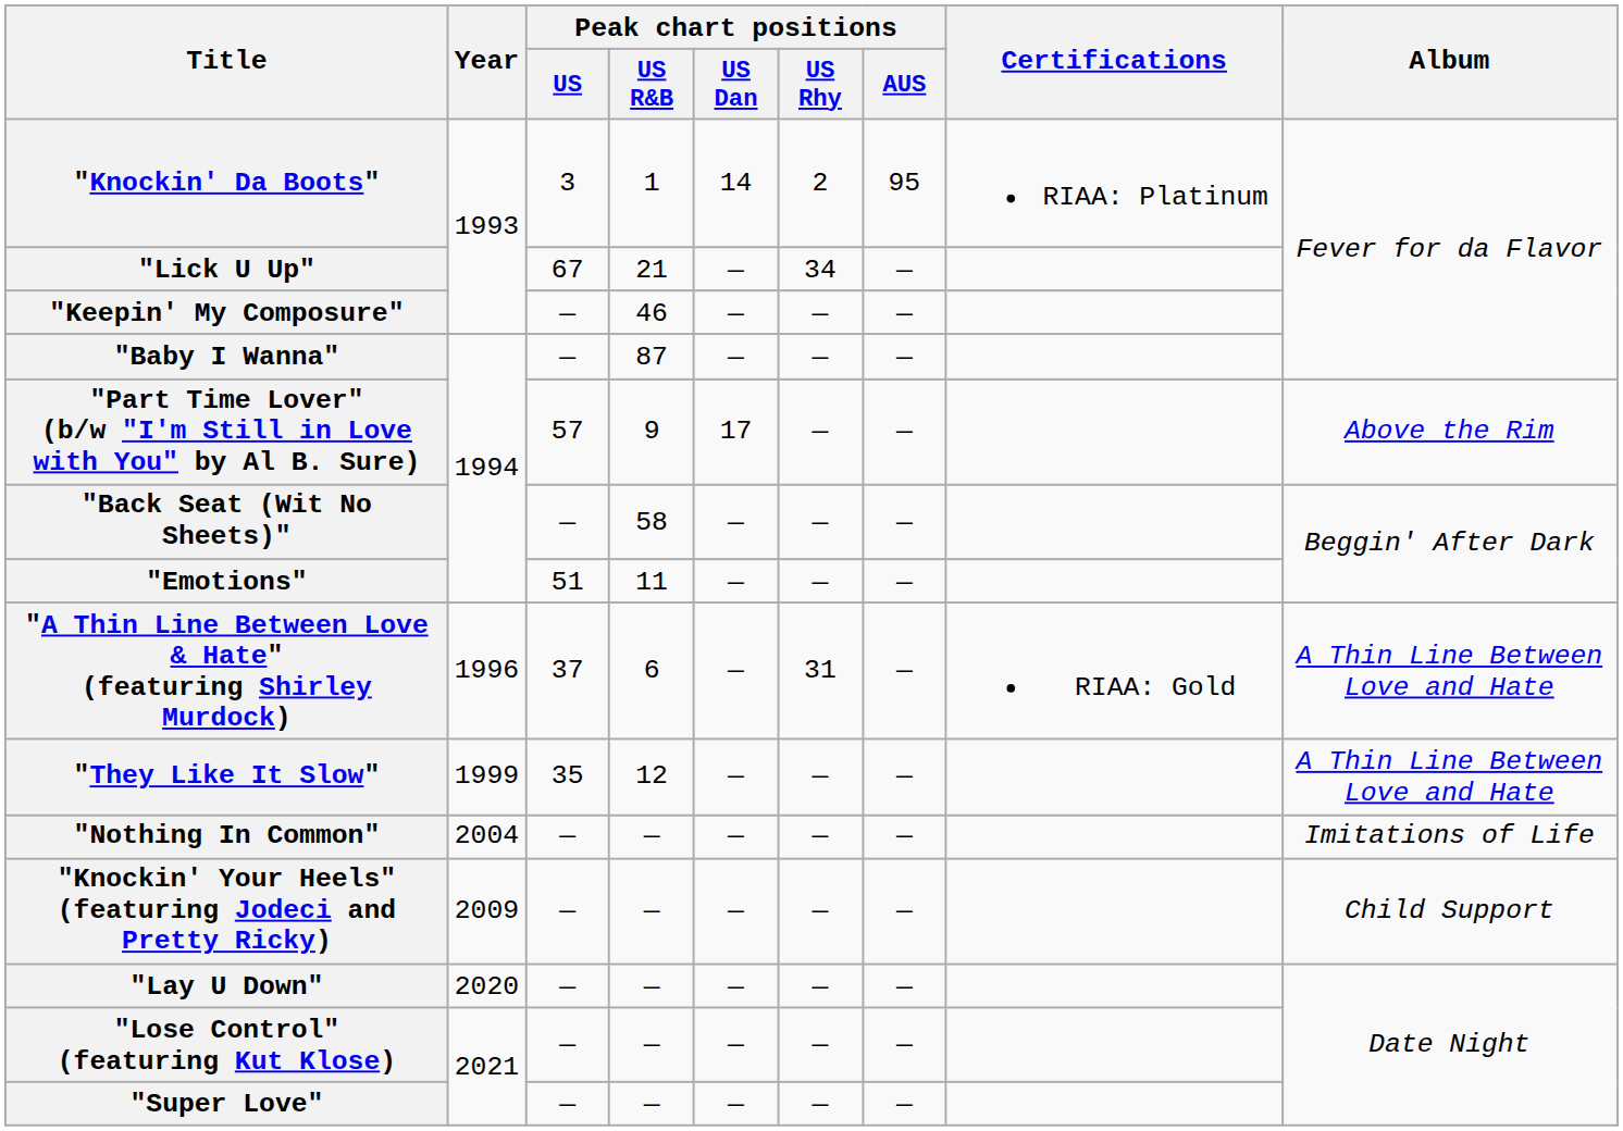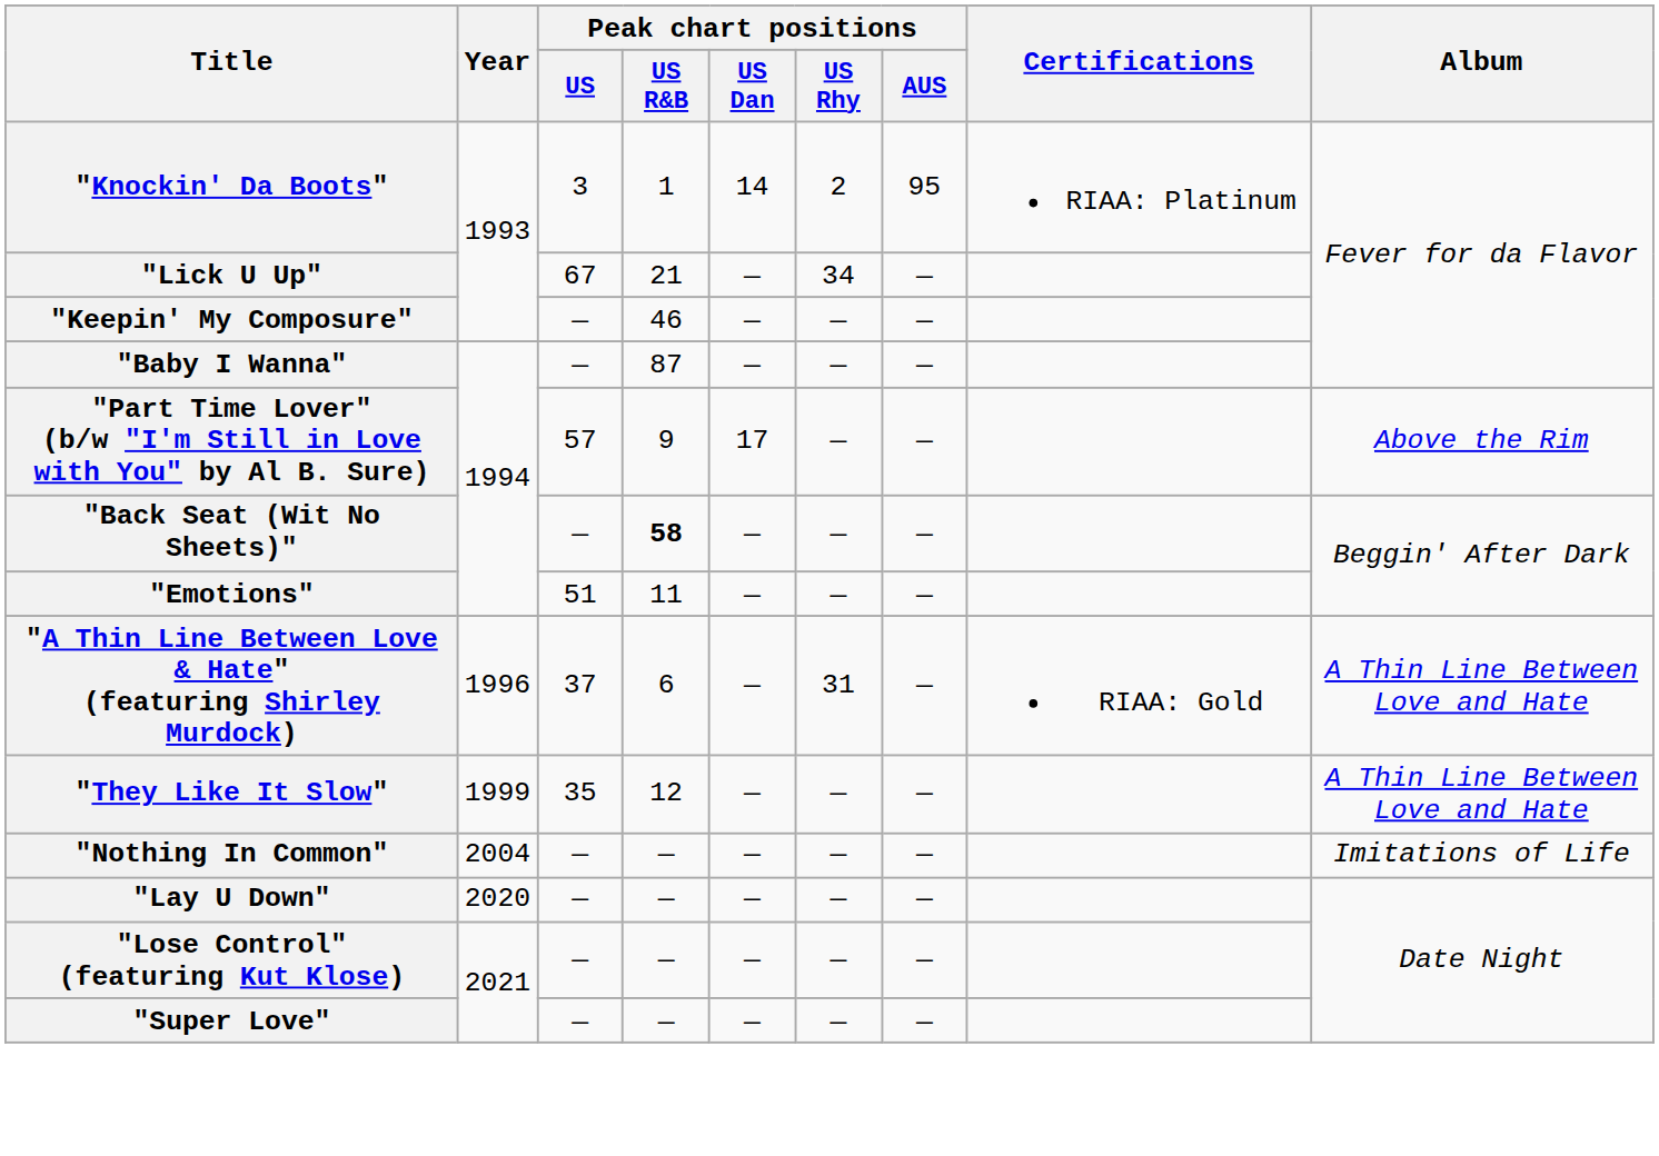 <table class="wikitable plainrowheaders" style="text-align:center;" border="1">
 <tr>
 <th scope="col" rowspan="2" style="width:16em;">Title</th>
 <th scope="col" rowspan="2">Year</th>
 <th scope="col" colspan="5">Peak chart positions</th>
 <th scope="col" rowspan="2" style="width:12em;"><a href='#'>Certifications</a></th>
 <th scope="col" rowspan="2" style="width:12em;">Album</th>
 </tr>
 <tr>
 <th scope="col" style="width:3em;font-size:90%;"><a href='#'>US</a><br></th>
 <th scope="col" style="width:3em;font-size:90%;"><a href='#'>US<br>R&B</a><br></th>
 <th scope="col" style="width:3em;font-size:90%;"><a href='#'>US<br>Dan</a><br></th>
 <th scope="col" style="width:3em;font-size:90%;"><a href='#'>US<br>Rhy</a><br></th>
 <th scope="col" style="width:3em;font-size:90%;"><a href='#'>AUS</a><br></th>
 </tr>
 <tr>
 <th scope="row">"<a href='#'>Knockin' Da Boots</a>"</th>
 <td rowspan="3">1993</td>
 <td>3</td>
 <td>1</td>
 <td>14</td>
 <td>2</td>
 <td>95</td>
 <td><br><ul><li>RIAA: Platinum</li></ul></td>
 <td rowspan="4"><em>Fever for da Flavor</em></td>
 </tr>
 <tr>
 <th scope="row">"Lick U Up"</th>
 <td>67</td>
 <td>21</td>
 <td>—</td>
 <td>34</td>
 <td>—</td>
 <td></td>
 </tr>
 <tr>
 <th scope="row">"Keepin' My Composure"</th>
 <td>—</td>
 <td>46</td>
 <td>—</td>
 <td>—</td>
 <td>—</td>
 <td></td>
 </tr>
 <tr>
 <th scope="row">"Baby I Wanna"</th>
 <td rowspan="4">1994</td>
 <td>—</td>
 <td>87</td>
 <td>—</td>
 <td>—</td>
 <td>—</td>
 <td></td>
 </tr>
 <tr>
 <th scope="row">"Part Time Lover"<br><span>(b/w <a href='#'>"I'm Still in Love with You"</a> by Al B. Sure)</span></th>
 <td>57</td>
 <td>9</td>
 <td>17</td>
 <td>—</td>
 <td>—</td>
 <td></td>
 <td><em><a href='#'>Above the Rim</a></em></td>
 </tr>
 <tr>
 <th scope="row">"Back Seat (Wit No Sheets)"</th>
 <td>—</td>
-<td>58</td>
+<td><strong>58</strong></td>
 <td>—</td>
 <td>—</td>
 <td>—</td>
 <td></td>
 <td rowspan="2"><em>Beggin' After Dark</em></td>
 </tr>
 <tr>
 <th scope="row">"Emotions"</th>
 <td>51</td>
 <td>11</td>
 <td>—</td>
 <td>—</td>
 <td>—</td>
 <td></td>
 </tr>
 <tr>
 <th scope="row">"<a href='#'>A Thin Line Between Love & Hate</a>"<br><span>(featuring <a href='#'>Shirley Murdock</a>)</span></th>
 <td>1996</td>
 <td>37</td>
 <td>6</td>
 <td>—</td>
 <td>31</td>
 <td>—</td>
 <td><br><ul><li>RIAA: Gold</li></ul></td>
 <td><em><a href='#'>A Thin Line Between Love and Hate</a></em></td>
 </tr>
 <tr>
 <th scope="row">"<a href='#'>They Like It Slow</a>"</th>
 <td>1999</td>
 <td>35</td>
 <td>12</td>
 <td>—</td>
 <td>—</td>
 <td>—</td>
 <td></td>
 <td><em><a href='#'>A Thin Line Between Love and Hate</a></em></td>
 </tr>
 <tr>
 <th scope="row">"Nothing In Common"</th>
 <td>2004</td>
 <td>—</td>
 <td>—</td>
 <td>—</td>
 <td>—</td>
 <td>—</td>
 <td></td>
 <td><em>Imitations of Life</em></td>
 </tr>
 <tr>
-<th scope="row">"Knockin' Your Heels"<br><span>(featuring <a href='#'>Jodeci</a> and <a href='#'>Pretty Ricky</a>)</span></th>
-<td>2009</td>
-<td>—</td>
-<td>—</td>
-<td>—</td>
-<td>—</td>
-<td>—</td>
-<td></td>
-<td><em>Child Support</em></td>
-</tr>
-<tr>
 <th scope="row">"Lay U Down"</th>
 <td>2020</td>
 <td>—</td>
 <td>—</td>
 <td>—</td>
 <td>—</td>
 <td>—</td>
 <td></td>
 <td rowspan="3"><em>Date Night</em></td>
 </tr>
 <tr>
 <th scope="row">"Lose Control"<br><span>(featuring <a href='#'>Kut Klose</a>)</span></th>
 <td rowspan="2">2021</td>
 <td>—</td>
 <td>—</td>
 <td>—</td>
 <td>—</td>
 <td>—</td>
 <td></td>
 </tr>
 <tr>
 <th scope="row">"Super Love"</th>
 <td>—</td>
 <td>—</td>
 <td>—</td>
 <td>—</td>
 <td>—</td>
 <td></td>
 </tr>
 </table>
